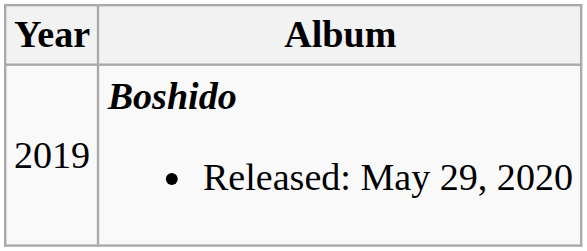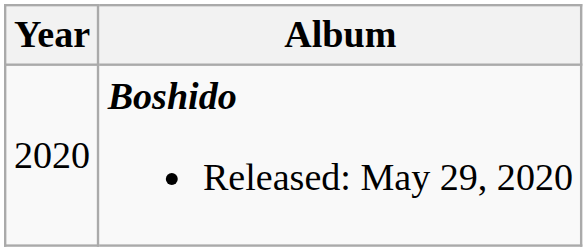 <table class="wikitable">
 <tr>
 <th>Year</th>
 <th>Album</th>
 </tr>
 <tr>
-<td>2019</td>
+<td>2020</td>
 <td><strong><em>Boshido</em></strong><br><ul><li>Released: May 29, 2020</li></ul></td>
 </tr>
 </table>
